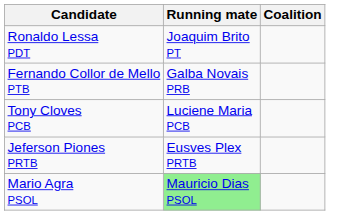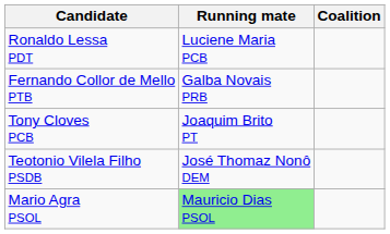 <table class="sortable wikitable">
 <tr style="background:#ececec; vertical-align:top;">
 <th>Candidate</th>
 <th>Running mate</th>
 <th>Coalition</th>
 </tr>
 <tr>
 <td><a href='#'>Ronaldo Lessa</a><br><small><a href='#'>PDT</a></small></td>
-<td><a href='#'>Joaquim Brito</a><br><small><a href='#'>PT</a></small></td>
+<td><a href='#'>Luciene Maria</a><br><small><a href='#'>PCB</a></small></td>
 <td></td>
 </tr>
 <tr>
 <td><a href='#'>Fernando Collor de Mello</a><br><small><a href='#'>PTB</a></small></td>
 <td><a href='#'>Galba Novais</a><br><small><a href='#'>PRB</a></small></td>
 <td></td>
 </tr>
 <tr>
 <td><a href='#'>Tony Cloves</a><br><small><a href='#'>PCB</a></small></td>
-<td><a href='#'>Luciene Maria</a><br><small><a href='#'>PCB</a></small></td>
+<td><a href='#'>Joaquim Brito</a><br><small><a href='#'>PT</a></small></td>
 <td></td>
 </tr>
 <tr>
-<td><a href='#'>Jeferson Piones</a><br><small><a href='#'>PRTB</a></small></td>
-<td><a href='#'>Eusves Plex</a><br><small><a href='#'>PRTB</a></small></td>
+<td><a href='#'>Teotonio Vilela Filho</a><br><small><a href='#'>PSDB</a></small></td>
+<td><a href='#'>José Thomaz Nonô</a><br><small><a href='#'>DEM</a></small></td>
 <td></td>
 </tr>
 <tr>
 <td><a href='#'>Mario Agra</a><br><small><a href='#'>PSOL</a></small></td>
 <td style="background: lightgreen;"><a href='#'>Mauricio Dias</a><br><small><a href='#'>PSOL</a></small></td>
 <td></td>
 </tr>
 </table>
